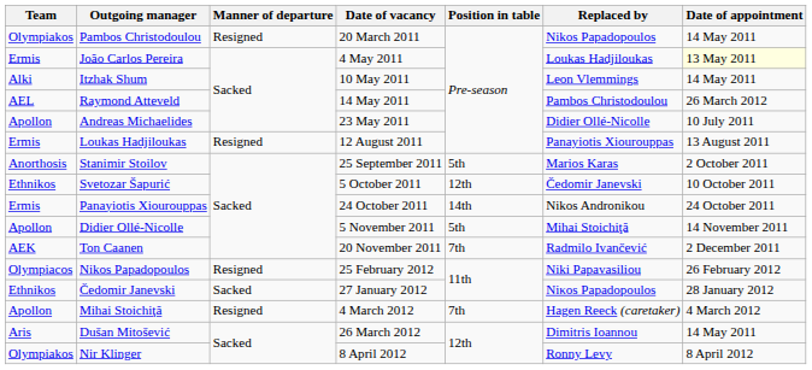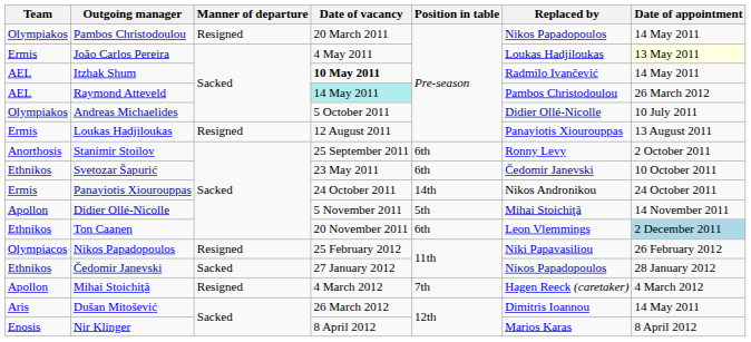 <table class="wikitable">
 <tr>
 <th>Team</th>
 <th>Outgoing manager</th>
 <th>Manner of departure</th>
 <th>Date of vacancy</th>
 <th>Position in table</th>
 <th>Replaced by</th>
 <th>Date of appointment</th>
 </tr>
 <tr>
 <td><a href='#'>Olympiakos</a></td>
 <td> <a href='#'>Pambos Christodoulou</a></td>
 <td>Resigned</td>
 <td>20 March 2011</td>
 <td rowspan="6"><em>Pre-season</em></td>
 <td> <a href='#'>Nikos Papadopoulos</a></td>
 <td>14 May 2011</td>
 </tr>
 <tr>
 <td><a href='#'>Ermis</a></td>
 <td> <a href='#'>João Carlos Pereira</a></td>
 <td rowspan="4">Sacked</td>
 <td>4 May 2011</td>
 <td> <a href='#'>Loukas Hadjiloukas</a></td>
 <td style="background: lightyellow;">13 May 2011</td>
 </tr>
 <tr>
-<td><a href='#'>Alki</a></td>
+<td><a href='#'>AEL</a></td>
 <td> <a href='#'>Itzhak Shum</a></td>
-<td>10 May 2011</td>
-<td> <a href='#'>Leon Vlemmings</a></td>
+<td><strong>10 May 2011</strong></td>
+<td> <a href='#'>Radmilo Ivančević</a></td>
 <td>14 May 2011</td>
 </tr>
 <tr>
 <td><a href='#'>AEL</a></td>
 <td> <a href='#'>Raymond Atteveld</a></td>
-<td>14 May 2011</td>
+<td style="background: paleturquoise;">14 May 2011</td>
 <td> <a href='#'>Pambos Christodoulou</a></td>
 <td>26 March 2012</td>
 </tr>
 <tr>
-<td><a href='#'>Apollon</a></td>
+<td><a href='#'>Olympiakos</a></td>
 <td> <a href='#'>Andreas Michaelides</a></td>
-<td>23 May 2011</td>
+<td>5 October 2011</td>
 <td> <a href='#'>Didier Ollé-Nicolle</a></td>
 <td>10 July 2011</td>
 </tr>
 <tr>
 <td><a href='#'>Ermis</a></td>
 <td> <a href='#'>Loukas Hadjiloukas</a></td>
 <td>Resigned</td>
 <td>12 August 2011</td>
 <td> <a href='#'>Panayiotis Xiourouppas</a></td>
 <td>13 August 2011</td>
 </tr>
 <tr>
 <td><a href='#'>Anorthosis</a></td>
 <td> <a href='#'>Stanimir Stoilov</a></td>
 <td rowspan="5">Sacked</td>
 <td>25 September 2011</td>
-<td>5th</td>
-<td> <a href='#'>Marios Karas</a></td>
+<td>6th</td>
+<td> <a href='#'>Ronny Levy</a></td>
 <td>2 October 2011</td>
 </tr>
 <tr>
 <td><a href='#'>Ethnikos</a></td>
 <td> <a href='#'>Svetozar Šapurić</a></td>
-<td>5 October 2011</td>
-<td>12th</td>
+<td>23 May 2011</td>
+<td>6th</td>
 <td> <a href='#'>Čedomir Janevski</a></td>
 <td>10 October 2011</td>
 </tr>
 <tr>
 <td><a href='#'>Ermis</a></td>
 <td> <a href='#'>Panayiotis Xiourouppas</a></td>
 <td>24 October 2011</td>
 <td>14th</td>
 <td> Nikos Andronikou</td>
 <td>24 October 2011</td>
 </tr>
 <tr>
 <td><a href='#'>Apollon</a></td>
 <td> <a href='#'>Didier Ollé-Nicolle</a></td>
 <td>5 November 2011</td>
 <td>5th</td>
 <td> <a href='#'>Mihai Stoichiţă</a></td>
 <td>14 November 2011</td>
 </tr>
 <tr>
-<td><a href='#'>AEK</a></td>
+<td><a href='#'>Ethnikos</a></td>
 <td> <a href='#'>Ton Caanen</a></td>
 <td>20 November 2011</td>
-<td>7th</td>
-<td> <a href='#'>Radmilo Ivančević</a></td>
-<td>2 December 2011</td>
+<td>6th</td>
+<td> <a href='#'>Leon Vlemmings</a></td>
+<td style="background: lightblue;">2 December 2011</td>
 </tr>
 <tr>
 <td><a href='#'>Olympiacos</a></td>
 <td> <a href='#'>Nikos Papadopoulos</a></td>
 <td>Resigned</td>
 <td>25 February 2012</td>
 <td rowspan="2">11th</td>
 <td> <a href='#'>Niki Papavasiliou</a></td>
 <td>26 February 2012</td>
 </tr>
 <tr>
 <td><a href='#'>Ethnikos</a></td>
 <td> <a href='#'>Čedomir Janevski</a></td>
 <td>Sacked</td>
 <td>27 January 2012</td>
 <td> <a href='#'>Niκos Papadopoulos</a></td>
 <td>28 January 2012</td>
 </tr>
 <tr>
 <td><a href='#'>Apollon</a></td>
 <td> <a href='#'>Mihai Stoichiţă</a></td>
 <td>Resigned</td>
 <td>4 March 2012</td>
 <td>7th</td>
 <td> <a href='#'>Hagen Reeck</a> <em>(caretaker)</em></td>
 <td>4 March 2012</td>
 </tr>
 <tr>
 <td><a href='#'>Aris</a></td>
 <td> <a href='#'>Dušan Mitošević</a></td>
 <td rowspan="2">Sacked</td>
 <td>26 March 2012</td>
 <td rowspan="2">12th</td>
 <td> <a href='#'>Dimitris Ioannou</a></td>
 <td>14 May 2011</td>
 </tr>
 <tr>
-<td><a href='#'>Olympiakos</a></td>
+<td><a href='#'>Enosis</a></td>
 <td> <a href='#'>Nir Klinger</a></td>
 <td>8 April 2012</td>
-<td> <a href='#'>Ronny Levy</a></td>
+<td> <a href='#'>Marios Karas</a></td>
 <td>8 April 2012</td>
 </tr>
 </table>
